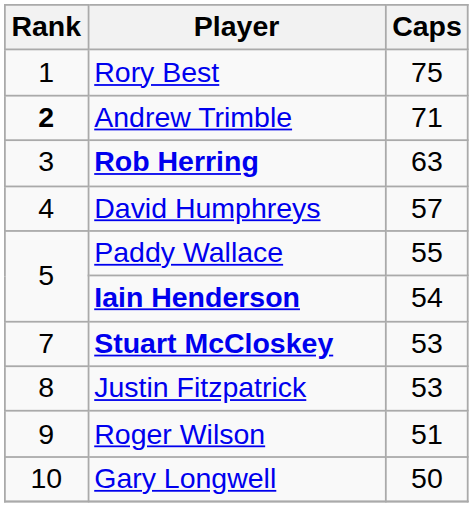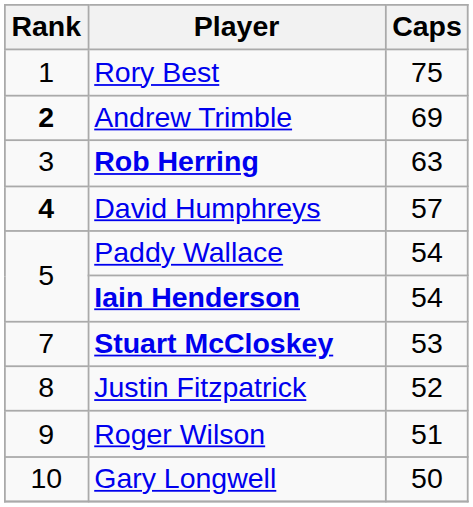 <table class="wikitable">
 <tr>
 <th>Rank</th>
 <th style="width:160px;">Player</th>
 <th>Caps</th>
 </tr>
 <tr>
 <td align=center>1</td>
 <td><a href='#'>Rory Best</a></td>
 <td align=center>75</td>
 </tr>
 <tr>
 <td align=center><strong>2</strong></td>
 <td><a href='#'>Andrew Trimble</a></td>
-<td align=center>71</td>
+<td align=center>69</td>
 </tr>
 <tr>
 <td align=center>3</td>
 <td><strong><a href='#'>Rob Herring</a></strong></td>
 <td align=center>63</td>
 </tr>
 <tr>
-<td align=center>4</td>
+<td align=center><strong>4</strong></td>
 <td><a href='#'>David Humphreys</a></td>
 <td align=center>57</td>
 </tr>
 <tr>
 <td align=center rowspan=2>5</td>
 <td><a href='#'>Paddy Wallace</a></td>
-<td align=center>55</td>
+<td align=center>54</td>
 </tr>
 <tr>
 <td><strong><a href='#'>Iain Henderson</a></strong></td>
 <td align=center>54</td>
 </tr>
 <tr>
 <td align=center>7</td>
 <td><strong><a href='#'>Stuart McCloskey</a></strong></td>
 <td align=center>53</td>
 </tr>
 <tr>
 <td align=center>8</td>
 <td><a href='#'>Justin Fitzpatrick</a></td>
-<td align=center>53</td>
+<td align=center>52</td>
 </tr>
 <tr>
 <td align=center>9</td>
 <td><a href='#'>Roger Wilson</a></td>
 <td align=center>51</td>
 </tr>
 <tr>
 <td align=center>10</td>
 <td><a href='#'>Gary Longwell</a></td>
 <td align=center>50</td>
 </tr>
 <tr>
 </tr>
 </table>
